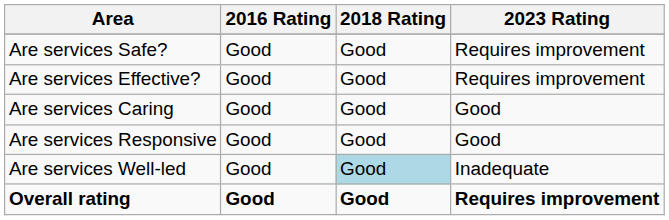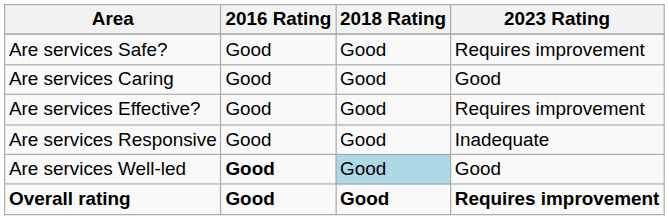 <table class="wikitable">
 <tr>
 <th>Area</th>
 <th>2016 Rating</th>
 <th>2018 Rating</th>
 <th>2023 Rating</th>
 </tr>
 <tr>
 </tr>
 <tr>
 <td>Are services Safe?</td>
 <td>Good</td>
 <td>Good</td>
 <td>Requires improvement</td>
 </tr>
 <tr>
+<td>Are services Caring</td>
+<td>Good</td>
+<td>Good</td>
+<td>Good</td>
+</tr>
+<tr>
 <td>Are services Effective?</td>
 <td>Good</td>
 <td>Good</td>
 <td>Requires improvement</td>
 </tr>
 <tr>
-<td>Are services Caring</td>
-<td>Good</td>
-<td>Good</td>
-<td>Good</td>
-</tr>
-<tr>
 <td>Are services Responsive</td>
 <td>Good</td>
 <td>Good</td>
-<td>Good</td>
+<td>Inadequate</td>
 </tr>
 <tr>
 <td>Are services Well-led</td>
+<td><strong>Good</strong></td>
+<td style="background: lightblue;">Good</td>
 <td>Good</td>
-<td style="background: lightblue;">Good</td>
-<td>Inadequate</td>
 </tr>
 <tr>
 <td><strong>Overall rating</strong></td>
 <td><strong>Good</strong></td>
 <td><strong>Good</strong></td>
 <td><strong>Requires improvement</strong></td>
 </tr>
 </table>
